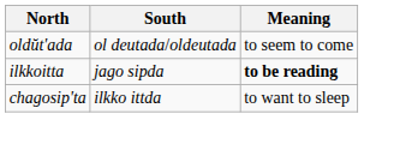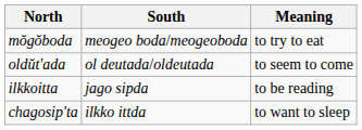 <table class="wikitable">
 <tr>
 <th>North</th>
 <th>South</th>
 <th>Meaning</th>
+</tr>
+<tr>
+<td> <em>mŏgŏboda</em></td>
+<td> <em>meogeo boda</em>/<em>meogeoboda</em></td>
+<td>to try to eat</td>
 </tr>
 <tr>
 <td> <em>oldŭt'ada</em></td>
 <td> <em>ol deutada</em>/<em>oldeutada</em></td>
 <td>to seem to come</td>
 </tr>
 <tr>
 <td> <em>ilkkoitta</em></td>
 <td> <em>jago sipda</em></td>
-<td><strong>to be reading</strong></td>
+<td>to be reading</td>
 </tr>
 <tr>
 <td> <em>chagosip'ta</em></td>
 <td> <em>ilkko ittda</em></td>
 <td>to want to sleep</td>
 </tr>
 </table>
